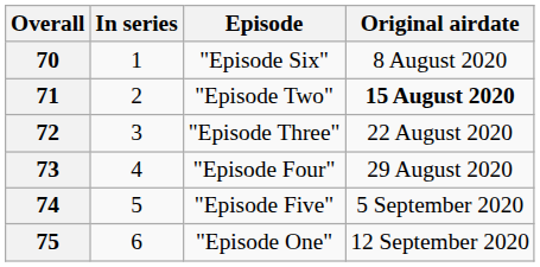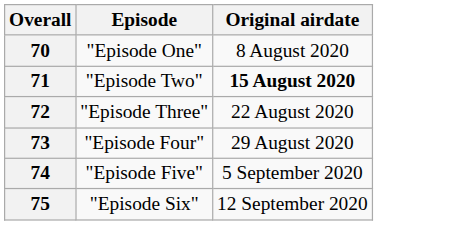 <table class="wikitable sortable" style="text-align: center;">
 <tr>
 <th>Overall</th>
-<th>In series</th>
 <th>Episode</th>
 <th>Original airdate</th>
 </tr>
 <tr>
 <th>70</th>
-<td>1</td>
-<td>"Episode Six"</td>
+<td>"Episode One"</td>
 <td>8 August 2020</td>
 </tr>
 <tr>
 <th>71</th>
-<td>2</td>
 <td>"Episode Two"</td>
 <td><strong>15 August 2020</strong></td>
 </tr>
 <tr>
 <th>72</th>
-<td>3</td>
 <td>"Episode Three"</td>
 <td>22 August 2020</td>
 </tr>
 <tr>
 <th>73</th>
-<td>4</td>
 <td>"Episode Four"</td>
 <td>29 August 2020</td>
 </tr>
 <tr>
 <th>74</th>
-<td>5</td>
 <td>"Episode Five"</td>
 <td>5 September 2020</td>
 </tr>
 <tr>
 <th>75</th>
-<td>6</td>
-<td>"Episode One"</td>
+<td>"Episode Six"</td>
 <td>12 September 2020</td>
 </tr>
 </table>
